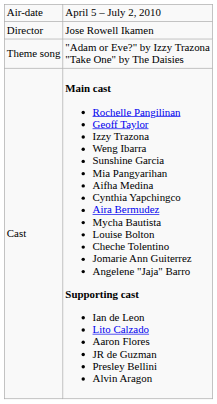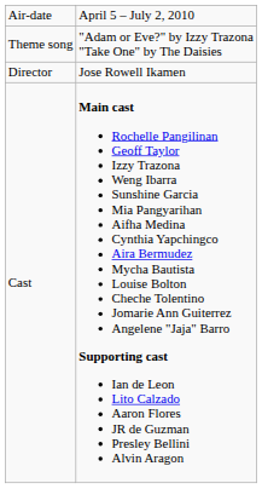 <table class="wikitable">
 <tr>
 <td>Air-date</td>
 <td>April 5 – July 2, 2010</td>
 </tr>
 <tr>
+<td>Theme song</td>
+<td>"Adam or Eve?" by Izzy Trazona <br> "Take One" by The Daisies</td>
+</tr>
+<tr>
 <td>Director</td>
 <td>Jose Rowell Ikamen</td>
-</tr>
-<tr>
-<td>Theme song</td>
-<td>"Adam or Eve?" by Izzy Trazona <br> "Take One" by The Daisies</td>
 </tr>
 <tr>
 <td>Cast</td>
 <td><br><strong>Main cast</strong><ul><li><a href='#'>Rochelle Pangilinan</a></li><li><a href='#'>Geoff Taylor</a></li><li>Izzy Trazona</li><li>Weng Ibarra</li><li>Sunshine Garcia</li><li>Mia Pangyarihan</li><li>Aifha Medina</li><li>Cynthia Yapchingco</li><li><a href='#'>Aira Bermudez</a></li><li>Mycha Bautista</li><li>Louise Bolton</li><li>Cheche Tolentino</li><li>Jomarie Ann Guiterrez</li><li>Angelene "Jaja" Barro</li></ul><strong>Supporting cast</strong><ul><li>Ian de Leon</li><li><a href='#'>Lito Calzado</a></li><li>Aaron Flores</li><li>JR de Guzman</li><li>Presley Bellini</li><li>Alvin Aragon</li></ul></td>
 </tr>
 </table>
